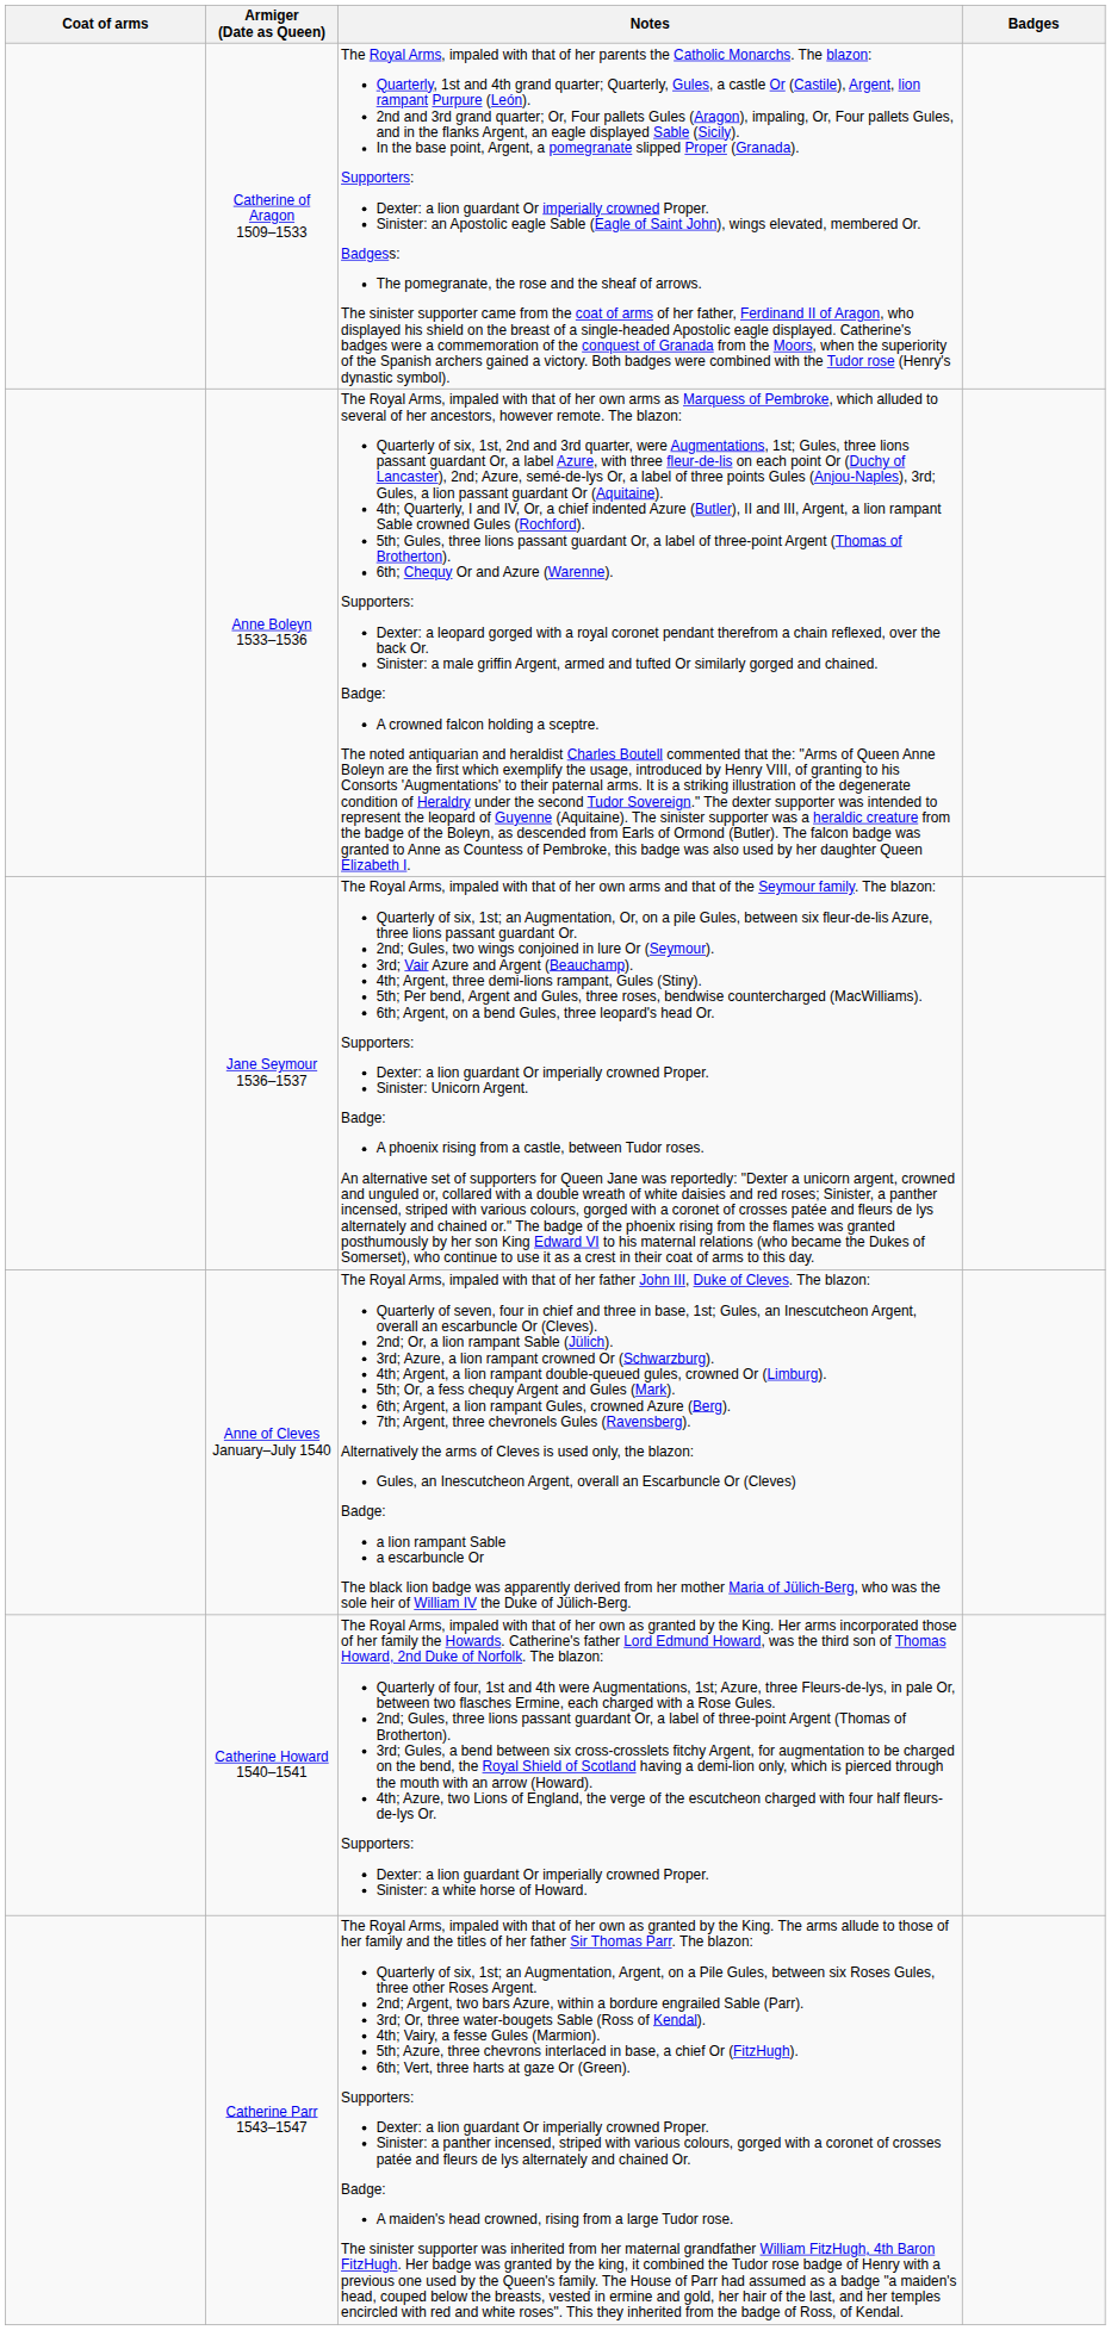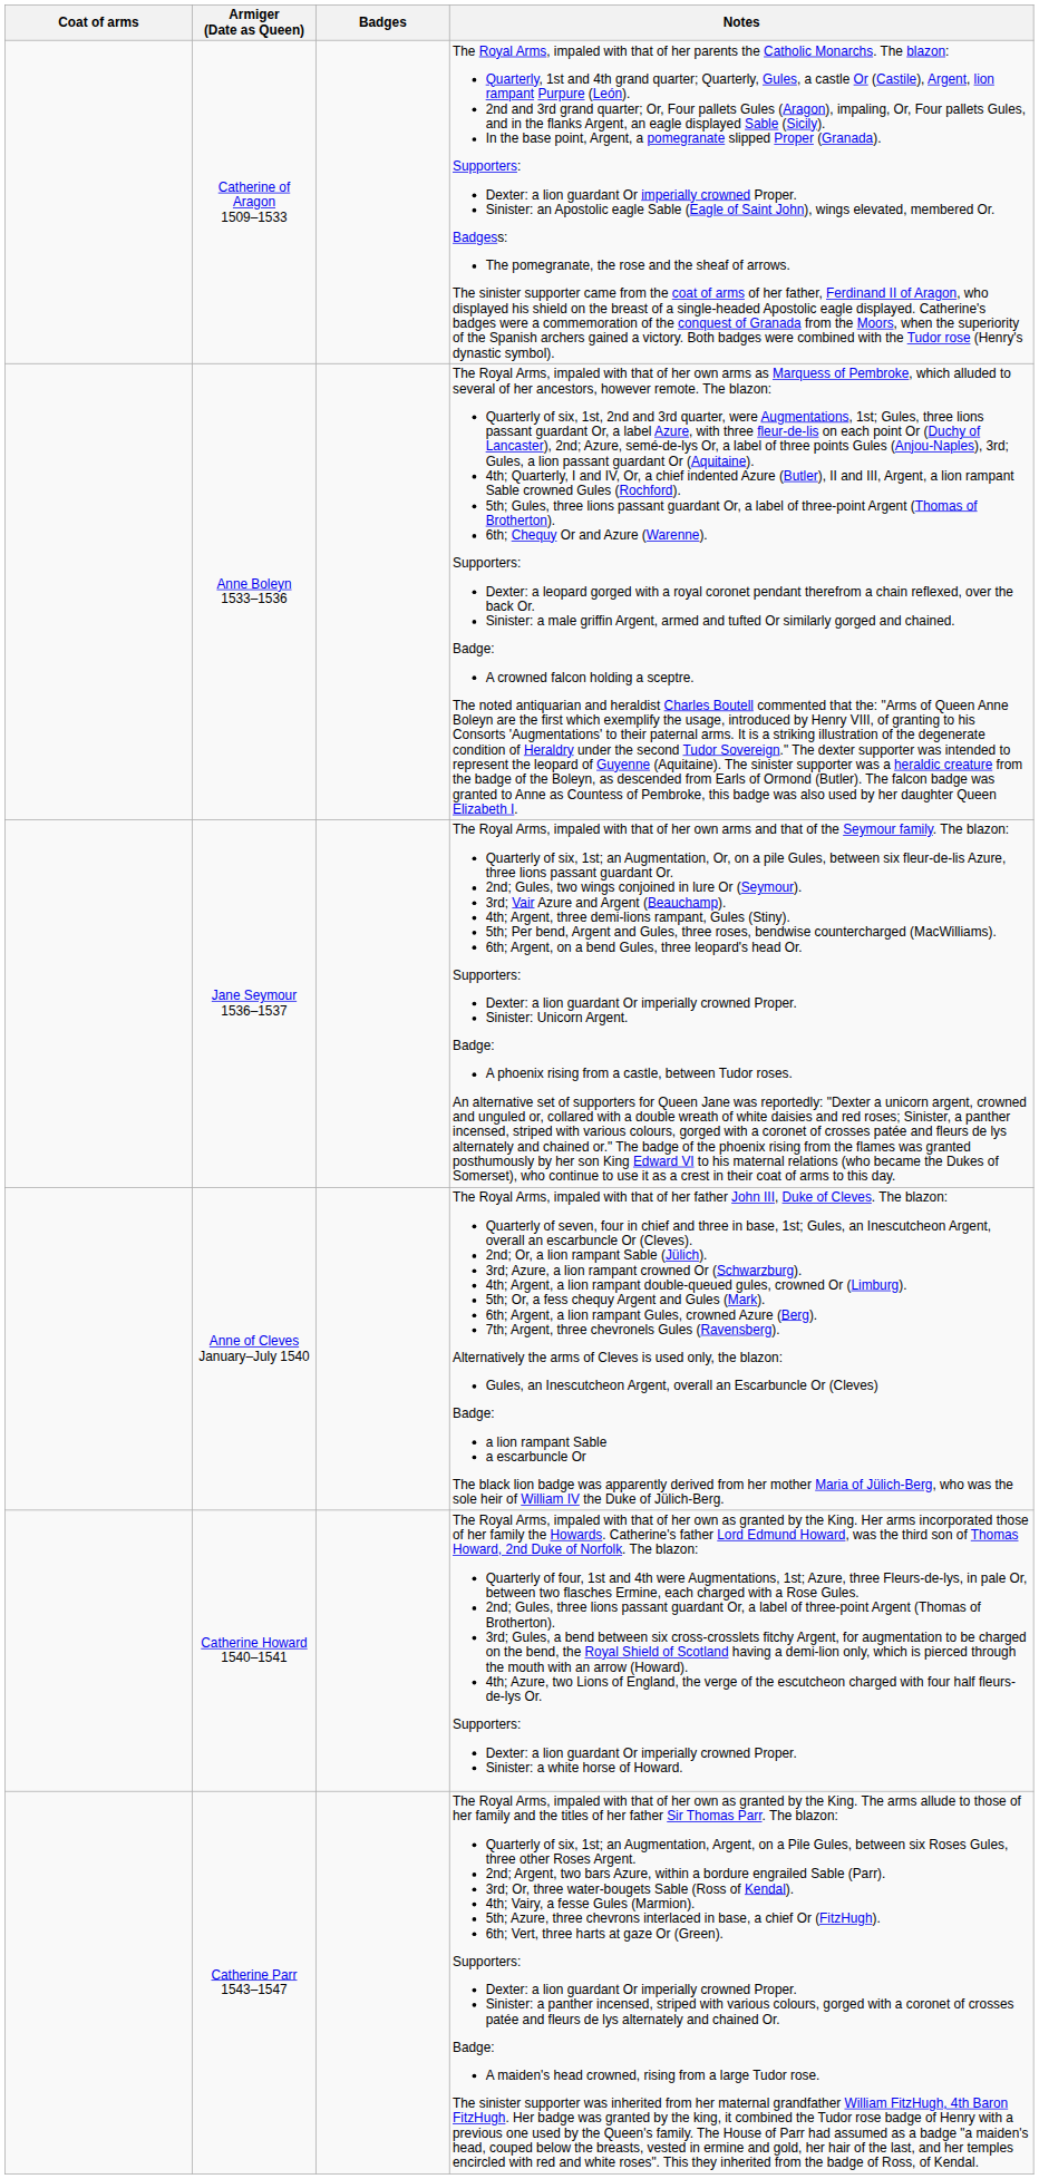 <table class="wikitable">
 <tr>
 <th style="width: 220px;">Coat of arms</th>
 <th style="width: 12%;">Armiger<br>(Date as Queen)</th>
+<th style="width: 13%;">Badges</th>
 <th>Notes</th>
-<th style="width: 13%;">Badges</th>
 </tr>
 <tr>
 <td></td>
 <td style="text-align: center"><a href='#'>Catherine of Aragon</a><br>1509–1533</td>
+<td></td>
 <td>The <a href='#'>Royal Arms</a>, impaled with that of her parents the <a href='#'>Catholic Monarchs</a>. The <a href='#'>blazon</a>:<br><ul><li><a href='#'>Quarterly</a>, 1st and 4th grand quarter; Quarterly, <a href='#'>Gules</a>, a castle <a href='#'>Or</a> (<a href='#'>Castile</a>), <a href='#'>Argent</a>, <a href='#'>lion rampant</a> <a href='#'>Purpure</a> (<a href='#'>León</a>).</li><li>2nd and 3rd grand quarter; Or, Four pallets Gules (<a href='#'>Aragon</a>), impaling, Or, Four pallets Gules, and in the flanks Argent, an eagle displayed <a href='#'>Sable</a> (<a href='#'>Sicily</a>).</li><li>In the base point, Argent, a <a href='#'>pomegranate</a> slipped <a href='#'>Proper</a> (<a href='#'>Granada</a>).</li></ul><a href='#'>Supporters</a>:<ul><li>Dexter: a lion guardant Or <a href='#'>imperially crowned</a> Proper.</li><li>Sinister: an Apostolic eagle Sable (<a href='#'>Eagle of Saint John</a>), wings elevated, membered Or.</li></ul><a href='#'>Badges</a>s:<ul><li>The pomegranate, the rose and the sheaf of arrows.</li></ul>The sinister supporter came from the <a href='#'>coat of arms</a> of her father, <a href='#'>Ferdinand II of Aragon</a>, who displayed his shield on the breast of a single-headed Apostolic eagle displayed. Catherine's badges were a commemoration of the <a href='#'>conquest of Granada</a> from the <a href='#'>Moors</a>, when the superiority of the Spanish archers gained a victory. Both badges were combined with the <a href='#'>Tudor rose</a> (Henry's dynastic symbol).</td>
-<td></td>
 </tr>
 <tr>
 <td></td>
 <td style="text-align: center"><a href='#'>Anne Boleyn</a><br>1533–1536</td>
+<td></td>
 <td>The Royal Arms, impaled with that of her own arms as <a href='#'>Marquess of Pembroke</a>, which alluded to several of her ancestors, however remote. The blazon:<br><ul><li>Quarterly of six, 1st, 2nd and 3rd quarter, were <a href='#'>Augmentations</a>, 1st; Gules, three lions passant guardant Or, a label <a href='#'>Azure</a>, with three <a href='#'>fleur-de-lis</a> on each point Or (<a href='#'>Duchy of Lancaster</a>), 2nd; Azure, semé-de-lys Or, a label of three points Gules (<a href='#'>Anjou-Naples</a>), 3rd; Gules, a lion passant guardant Or (<a href='#'>Aquitaine</a>).</li><li>4th; Quarterly, I and IV, Or, a chief indented Azure (<a href='#'>Butler</a>), II and III, Argent, a lion rampant Sable crowned Gules (<a href='#'>Rochford</a>).</li><li>5th; Gules, three lions passant guardant Or, a label of three-point Argent (<a href='#'>Thomas of Brotherton</a>).</li><li>6th; <a href='#'>Chequy</a> Or and Azure (<a href='#'>Warenne</a>).</li></ul>Supporters:<ul><li>Dexter: a leopard gorged with a royal coronet pendant therefrom a chain reflexed, over the back Or.</li><li>Sinister: a male griffin Argent, armed and tufted Or similarly gorged and chained.</li></ul>Badge:<ul><li>A crowned falcon holding a sceptre.</li></ul>The noted antiquarian and heraldist <a href='#'>Charles Boutell</a> commented that the: "Arms of Queen Anne Boleyn are the first which exemplify the usage, introduced by Henry VIII, of granting to his Consorts 'Augmentations' to their paternal arms. It is a striking illustration of the degenerate condition of <a href='#'>Heraldry</a> under the second <a href='#'>Tudor Sovereign</a>." The dexter supporter was intended to represent the leopard of <a href='#'>Guyenne</a> (Aquitaine). The sinister supporter was a <a href='#'>heraldic creature</a> from the badge of the Boleyn, as descended from Earls of Ormond (Butler). The falcon badge was granted to Anne as Countess of Pembroke, this badge was also used by her daughter Queen <a href='#'>Elizabeth I</a>.</td>
-<td></td>
 </tr>
 <tr>
 <td></td>
 <td style="text-align: center"><a href='#'>Jane Seymour</a><br>1536–1537</td>
+<td></td>
 <td>The Royal Arms, impaled with that of her own arms and that of the <a href='#'>Seymour family</a>. The blazon:<br><ul><li>Quarterly of six, 1st; an Augmentation, Or, on a pile Gules, between six fleur-de-lis Azure, three lions passant guardant Or.</li><li>2nd; Gules, two wings conjoined in lure Or (<a href='#'>Seymour</a>).</li><li>3rd; <a href='#'>Vair</a> Azure and Argent (<a href='#'>Beauchamp</a>).</li><li>4th; Argent, three demi-lions rampant, Gules (Stiny).</li><li>5th; Per bend, Argent and Gules, three roses, bendwise countercharged (MacWilliams).</li><li>6th; Argent, on a bend Gules, three leopard's head Or.</li></ul>Supporters:<ul><li>Dexter: a lion guardant Or imperially crowned Proper.</li><li>Sinister: Unicorn Argent.</li></ul>Badge:<ul><li>A phoenix rising from a castle, between Tudor roses.</li></ul>An alternative set of supporters for Queen Jane was reportedly: "Dexter a unicorn argent, crowned and unguled or, collared with a double wreath of white daisies and red roses; Sinister, a panther incensed, striped with various colours, gorged with a coronet of crosses patée and fleurs de lys alternately and chained or." The badge of the phoenix rising from the flames was granted posthumously by her son King <a href='#'>Edward VI</a> to his maternal relations (who became the Dukes of Somerset), who continue to use it as a crest in their coat of arms to this day.</td>
-<td></td>
 </tr>
 <tr>
 <td></td>
 <td style="text-align: center"><a href='#'>Anne of Cleves</a><br>January–July 1540</td>
+<td></td>
 <td>The Royal Arms, impaled with that of her father <a href='#'>John III</a>, <a href='#'>Duke of Cleves</a>. The blazon:<br><ul><li>Quarterly of seven, four in chief and three in base, 1st; Gules, an Inescutcheon Argent, overall an escarbuncle Or (Cleves).</li><li>2nd; Or, a lion rampant Sable (<a href='#'>Jülich</a>).</li><li>3rd; Azure, a lion rampant crowned Or (<a href='#'>Schwarzburg</a>).</li><li>4th; Argent, a lion rampant double-queued gules, crowned Or (<a href='#'>Limburg</a>).</li><li>5th; Or, a fess chequy Argent and Gules (<a href='#'>Mark</a>).</li><li>6th; Argent, a lion rampant Gules, crowned Azure (<a href='#'>Berg</a>).</li><li>7th; Argent, three chevronels Gules (<a href='#'>Ravensberg</a>).</li></ul>Alternatively the arms of Cleves is used only, the blazon:<ul><li>Gules, an Inescutcheon Argent, overall an Escarbuncle Or (Cleves)</li></ul>Badge:<ul><li>a lion rampant Sable</li><li>a escarbuncle Or</li></ul>The black lion badge was apparently derived from her mother <a href='#'>Maria of Jülich-Berg</a>, who was the sole heir of <a href='#'>William IV</a> the Duke of Jülich-Berg.</td>
-<td></td>
 </tr>
 <tr>
 <td></td>
 <td style="text-align: center"><a href='#'>Catherine Howard</a><br>1540–1541</td>
+<td></td>
 <td>The Royal Arms, impaled with that of her own as granted by the King. Her arms incorporated those of her family the <a href='#'>Howards</a>. Catherine's father <a href='#'>Lord Edmund Howard</a>, was the third son of <a href='#'>Thomas Howard, 2nd Duke of Norfolk</a>. The blazon:<br><ul><li>Quarterly of four, 1st and 4th were Augmentations, 1st; Azure, three Fleurs-de-lys, in pale Or, between two flasches Ermine, each charged with a Rose Gules.</li><li>2nd; Gules, three lions passant guardant Or, a label of three-point Argent (Thomas of Brotherton).</li><li>3rd; Gules, a bend between six cross-crosslets fitchy Argent, for augmentation to be charged on the bend, the <a href='#'>Royal Shield of Scotland</a> having a demi-lion only, which is pierced through the mouth with an arrow (Howard).</li><li>4th; Azure, two Lions of England, the verge of the escutcheon charged with four half fleurs-de-lys Or.</li></ul>Supporters:<ul><li>Dexter: a lion guardant Or imperially crowned Proper.</li><li>Sinister: a white horse of Howard.</li></ul></td>
-<td></td>
 </tr>
 <tr>
 <td></td>
 <td style="text-align: center"><a href='#'>Catherine Parr</a><br>1543–1547</td>
+<td></td>
 <td>The Royal Arms, impaled with that of her own as granted by the King. The arms allude to those of her family and the titles of her father <a href='#'>Sir Thomas Parr</a>. The blazon:<br><ul><li>Quarterly of six, 1st; an Augmentation, Argent, on a Pile Gules, between six Roses Gules, three other Roses Argent.</li><li>2nd; Argent, two bars Azure, within a bordure engrailed Sable (Parr).</li><li>3rd; Or, three water-bougets Sable (Ross of <a href='#'>Kendal</a>).</li><li>4th; Vairy, a fesse Gules (Marmion).</li><li>5th; Azure, three chevrons interlaced in base, a chief Or (<a href='#'>FitzHugh</a>).</li><li>6th; Vert, three harts at gaze Or (Green).</li></ul>Supporters:<ul><li>Dexter: a lion guardant Or imperially crowned Proper.</li><li>Sinister: a panther incensed, striped with various colours, gorged with a coronet of crosses patée and fleurs de lys alternately and chained Or.</li></ul>Badge:<ul><li>A maiden's head crowned, rising from a large Tudor rose.</li></ul>The sinister supporter was inherited from her maternal grandfather <a href='#'>William FitzHugh, 4th Baron FitzHugh</a>. Her badge was granted by the king, it combined the Tudor rose badge of Henry with a previous one used by the Queen's family. The House of Parr had assumed as a badge "a maiden's head, couped below the breasts, vested in ermine and gold, her hair of the last, and her temples encircled with red and white roses". This they inherited from the badge of Ross, of Kendal.</td>
-<td></td>
 </tr>
 </table>
